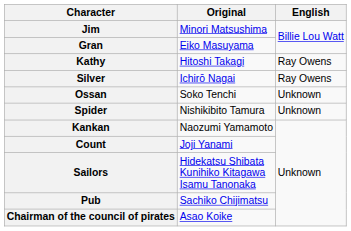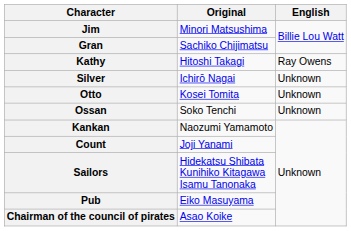 <table class="wikitable">
 <tr>
 <th>Character</th>
 <th>Original</th>
 <th>English</th>
 </tr>
 <tr>
 <th>Jim</th>
 <td><a href='#'>Minori Matsushima</a></td>
 <td rowspan="2"><a href='#'>Billie Lou Watt</a></td>
 </tr>
 <tr>
 <th>Gran</th>
-<td><a href='#'>Eiko Masuyama</a></td>
+<td><a href='#'>Sachiko Chijimatsu</a></td>
 </tr>
 <tr>
 <th>Kathy</th>
 <td><a href='#'>Hitoshi Takagi</a></td>
 <td>Ray Owens</td>
 </tr>
 <tr>
 <th>Silver</th>
 <td><a href='#'>Ichirō Nagai</a></td>
-<td>Ray Owens</td>
+<td>Unknown</td>
+</tr>
+<tr>
+<th>Otto</th>
+<td><a href='#'>Kosei Tomita</a></td>
+<td>Unknown</td>
 </tr>
 <tr>
 <th>Ossan</th>
 <td>Soko Tenchi</td>
-<td>Unknown</td>
-</tr>
-<tr>
-<th>Spider</th>
-<td>Nishikibito Tamura</td>
 <td>Unknown</td>
 </tr>
 <tr>
 <th>Kankan</th>
 <td>Naozumi Yamamoto</td>
 <td rowspan="5">Unknown</td>
 </tr>
 <tr>
 <th>Count</th>
 <td><a href='#'>Joji Yanami</a></td>
 </tr>
 <tr>
 <th>Sailors</th>
 <td><a href='#'>Hidekatsu Shibata</a><br><a href='#'>Kunihiko Kitagawa</a><br><a href='#'>Isamu Tanonaka</a></td>
 </tr>
 <tr>
 <th>Pub</th>
-<td><a href='#'>Sachiko Chijimatsu</a></td>
+<td><a href='#'>Eiko Masuyama</a></td>
 </tr>
 <tr>
 <th>Chairman of the council of pirates</th>
 <td><a href='#'>Asao Koike</a></td>
 </tr>
 </table>
